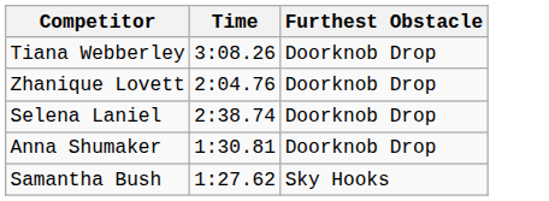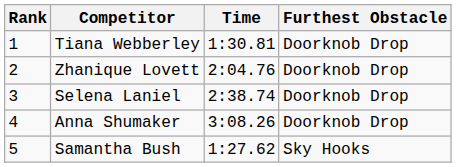 <table class="wikitable sortable mw-collapsible">
 <tr>
+<th>Rank</th>
 <th>Competitor</th>
 <th>Time</th>
 <th>Furthest Obstacle</th>
 </tr>
 <tr>
+<td>1</td>
 <td>Tiana Webberley</td>
-<td>3:08.26</td>
+<td>1:30.81</td>
 <td>Doorknob Drop</td>
 </tr>
 <tr>
+<td>2</td>
 <td>Zhanique Lovett</td>
 <td>2:04.76</td>
 <td>Doorknob Drop</td>
 </tr>
 <tr>
+<td>3</td>
 <td>Selena Laniel</td>
 <td>2:38.74</td>
 <td>Doorknob Drop</td>
 </tr>
 <tr>
+<td>4</td>
 <td>Anna Shumaker</td>
-<td>1:30.81</td>
+<td>3:08.26</td>
 <td>Doorknob Drop</td>
 </tr>
 <tr>
+<td>5</td>
 <td>Samantha Bush</td>
 <td>1:27.62</td>
 <td>Sky Hooks</td>
 </tr>
 </table>
